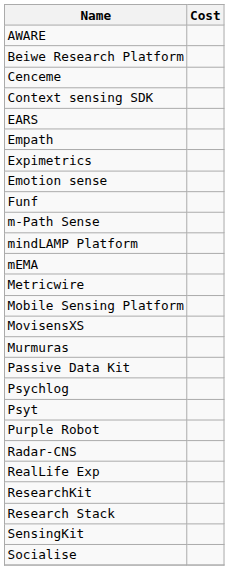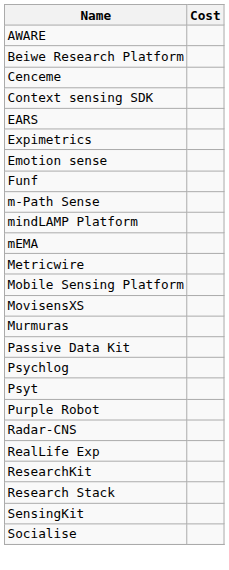 <table class="wikitable sortable">
 <tr>
 <th>Name</th>
 <th>Cost</th>
 </tr>
 <tr>
 <td>AWARE</td>
 <td></td>
 </tr>
 <tr>
 <td>Beiwe Research Platform</td>
 <td></td>
 </tr>
 <tr>
 <td>Cenceme</td>
 <td></td>
 </tr>
 <tr>
 <td>Context sensing SDK</td>
 <td></td>
 </tr>
 <tr>
 <td>EARS</td>
-<td></td>
-</tr>
-<tr>
-<td>Empath</td>
 <td></td>
 </tr>
 <tr>
 <td>Expimetrics</td>
 <td></td>
 </tr>
 <tr>
 <td>Emotion sense</td>
 <td></td>
 </tr>
 <tr>
 <td>Funf</td>
 <td></td>
 </tr>
 <tr>
 <td>m-Path Sense</td>
 <td></td>
 </tr>
 <tr>
 <td>mindLAMP Platform</td>
 <td></td>
 </tr>
 <tr>
 <td>mEMA</td>
 <td></td>
 </tr>
 <tr>
 <td>Metricwire</td>
 <td></td>
 </tr>
 <tr>
 <td>Mobile Sensing Platform</td>
 <td></td>
 </tr>
 <tr>
 <td>MovisensXS</td>
 <td></td>
 </tr>
 <tr>
 <td>Murmuras</td>
 <td></td>
 </tr>
 <tr>
 <td>Passive Data Kit</td>
 <td></td>
 </tr>
 <tr>
 <td>Psychlog</td>
 <td></td>
 </tr>
 <tr>
 <td>Psyt</td>
 <td></td>
 </tr>
 <tr>
 <td>Purple Robot</td>
 <td></td>
 </tr>
 <tr>
 <td>Radar-CNS</td>
 <td></td>
 </tr>
 <tr>
 <td>RealLife Exp</td>
 <td></td>
 </tr>
 <tr>
 <td>ResearchKit</td>
 <td></td>
 </tr>
 <tr>
 <td>Research Stack</td>
 <td></td>
 </tr>
 <tr>
 <td>SensingKit</td>
 <td></td>
 </tr>
 <tr>
 <td>Socialise</td>
 <td></td>
 </tr>
 <tr>
 </tr>
 </table>
